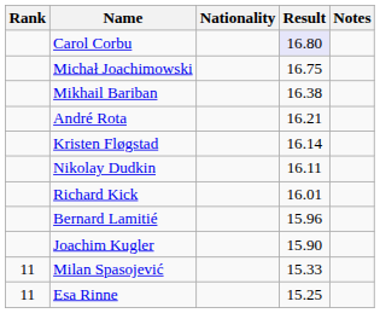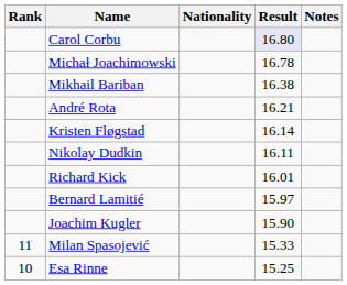 <table class="wikitable sortable" style="text-align:center">
 <tr>
 <th>Rank</th>
 <th>Name</th>
 <th>Nationality</th>
 <th>Result</th>
 <th>Notes</th>
 </tr>
 <tr>
 <td></td>
 <td align="left"><a href='#'>Carol Corbu</a></td>
 <td align=left></td>
 <td style="background: lavender;">16.80</td>
 <td></td>
 </tr>
 <tr>
 <td></td>
 <td align="left"><a href='#'>Michał Joachimowski</a></td>
 <td align=left></td>
-<td>16.75</td>
+<td>16.78</td>
 <td></td>
 </tr>
 <tr>
 <td></td>
 <td align="left"><a href='#'>Mikhail Bariban</a></td>
 <td align=left></td>
 <td>16.38</td>
 <td></td>
 </tr>
 <tr>
 <td></td>
 <td align="left"><a href='#'>André Rota</a></td>
 <td align=left></td>
 <td>16.21</td>
 <td></td>
 </tr>
 <tr>
 <td></td>
 <td align="left"><a href='#'>Kristen Fløgstad</a></td>
 <td align=left></td>
 <td>16.14</td>
 <td></td>
 </tr>
 <tr>
 <td></td>
 <td align="left"><a href='#'>Nikolay Dudkin</a></td>
 <td align=left></td>
 <td>16.11</td>
 <td></td>
 </tr>
 <tr>
 <td></td>
 <td align="left"><a href='#'>Richard Kick</a></td>
 <td align=left></td>
 <td>16.01</td>
 <td></td>
 </tr>
 <tr>
 <td></td>
 <td align="left"><a href='#'>Bernard Lamitié</a></td>
 <td align=left></td>
-<td>15.96</td>
+<td>15.97</td>
 <td></td>
 </tr>
 <tr>
 <td></td>
 <td align="left"><a href='#'>Joachim Kugler</a></td>
 <td align=left></td>
 <td>15.90</td>
 <td></td>
 </tr>
 <tr>
 <td>11</td>
 <td align="left"><a href='#'>Milan Spasojević</a></td>
 <td align=left></td>
 <td>15.33</td>
 <td></td>
 </tr>
 <tr>
-<td>11</td>
+<td>10</td>
 <td align="left"><a href='#'>Esa Rinne</a></td>
 <td align=left></td>
 <td>15.25</td>
 <td></td>
 </tr>
 </table>
